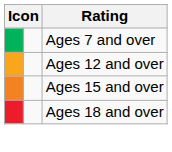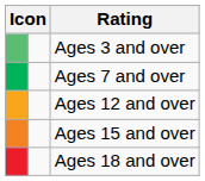 <table class="wikitable">
 <tr>
 <th colspan="2">Icon</th>
 <th>Rating</th>
+</tr>
+<tr>
+<td style="background:#5BBD72"></td>
+<td></td>
+<td>Ages 3 and over</td>
 </tr>
 <tr>
 <td style="background:#00B259"></td>
 <td></td>
 <td>Ages 7 and over</td>
 </tr>
 <tr>
 <td style="background:#FAA61A"></td>
 <td></td>
 <td>Ages 12 and over</td>
 </tr>
 <tr>
 <td style="background:#F58220"></td>
 <td></td>
 <td>Ages 15 and over</td>
 </tr>
 <tr>
 <td style="background:#ED1C2B"></td>
 <td></td>
 <td>Ages 18 and over</td>
 </tr>
 </table>
